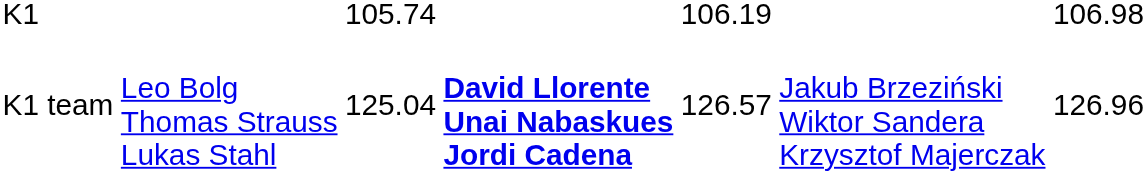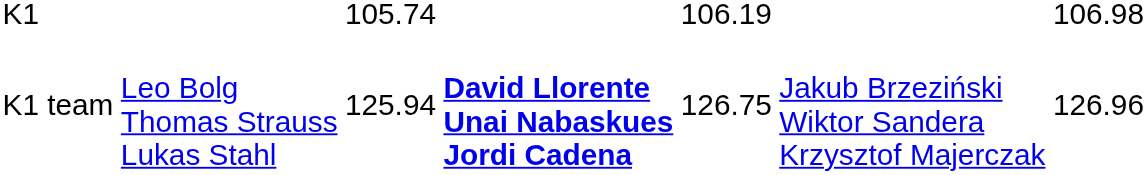 <table>
 <tr>
 <td>K1</td>
 <td></td>
 <td>105.74</td>
 <td></td>
 <td>106.19</td>
 <td></td>
 <td>106.98</td>
 </tr>
 <tr>
 <td>K1 team</td>
 <td><br><a href='#'>Leo Bolg</a><br><a href='#'>Thomas Strauss</a><br><a href='#'>Lukas Stahl</a></td>
-<td>125.04</td>
+<td>125.94</td>
 <td><strong><br><a href='#'>David Llorente</a><br><a href='#'>Unai Nabaskues</a><br><a href='#'>Jordi Cadena</a></strong></td>
-<td>126.57</td>
+<td>126.75</td>
 <td><br><a href='#'>Jakub Brzeziński</a><br><a href='#'>Wiktor Sandera</a><br><a href='#'>Krzysztof Majerczak</a></td>
 <td>126.96</td>
 </tr>
 </table>
